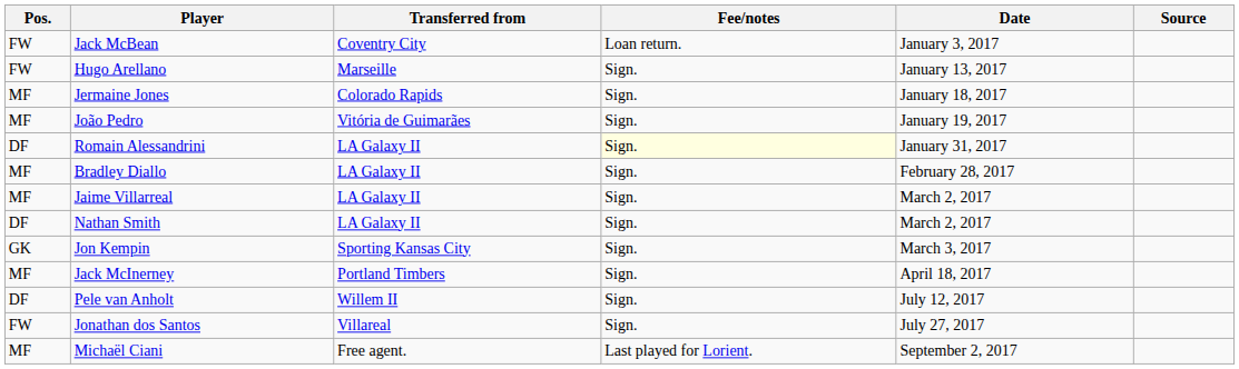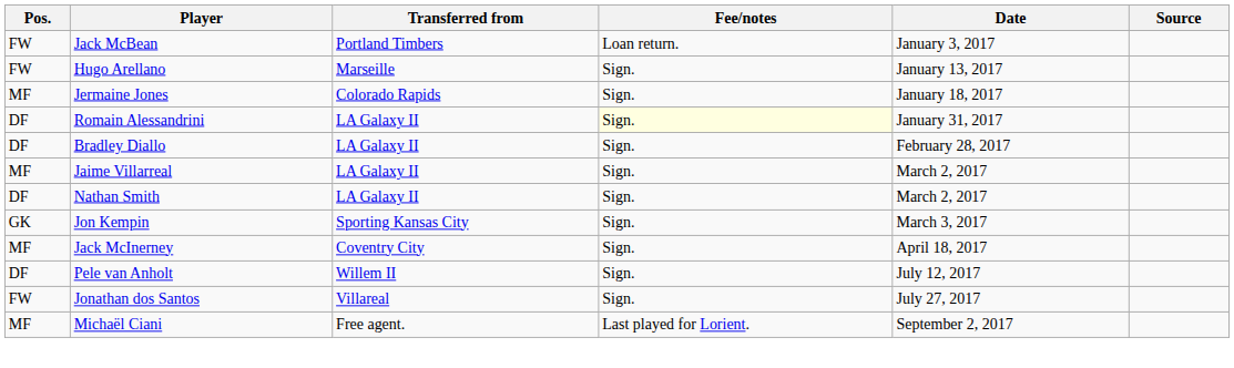 <table class="wikitable sortable" style="width:95%; text-align:center; font-size:95%; text-align:left;">
 <tr>
 <th><strong>Pos.</strong></th>
 <th><strong>Player</strong></th>
 <th><strong>Transferred from</strong></th>
 <th><strong>Fee/notes</strong></th>
 <th><strong>Date</strong></th>
 <th><strong>Source</strong></th>
 </tr>
 <tr>
 <td>FW</td>
 <td> <a href='#'>Jack McBean</a></td>
-<td> <a href='#'>Coventry City</a></td>
+<td> <a href='#'>Portland Timbers</a></td>
 <td>Loan return.</td>
 <td>January 3, 2017</td>
 <td align=center></td>
 </tr>
 <tr>
 <td>FW</td>
 <td> <a href='#'>Hugo Arellano</a></td>
 <td> <a href='#'>Marseille</a></td>
 <td>Sign.</td>
 <td>January 13, 2017</td>
 <td align=center></td>
 </tr>
 <tr>
 <td>MF</td>
 <td> <a href='#'>Jermaine Jones</a></td>
 <td> <a href='#'>Colorado Rapids</a></td>
 <td>Sign.</td>
 <td>January 18, 2017</td>
 <td align=center></td>
 </tr>
 <tr>
-<td>MF</td>
-<td> <a href='#'>João Pedro</a></td>
-<td> <a href='#'>Vitória de Guimarães</a></td>
-<td>Sign.</td>
-<td>January 19, 2017</td>
-<td align=center></td>
-</tr>
-<tr>
 <td>DF</td>
 <td> <a href='#'>Romain Alessandrini</a></td>
 <td> <a href='#'>LA Galaxy II</a></td>
 <td style="background: lightyellow;">Sign.</td>
 <td>January 31, 2017</td>
 <td align=center></td>
 </tr>
 <tr>
-<td>MF</td>
+<td>DF</td>
 <td> <a href='#'>Bradley Diallo</a></td>
 <td> <a href='#'>LA Galaxy II</a></td>
 <td>Sign.</td>
 <td>February 28, 2017</td>
 <td align=center></td>
 </tr>
 <tr>
 <td>MF</td>
 <td> <a href='#'>Jaime Villarreal</a></td>
 <td> <a href='#'>LA Galaxy II</a></td>
 <td>Sign.</td>
 <td>March 2, 2017</td>
 <td align=center></td>
 </tr>
 <tr>
 <td>DF</td>
 <td> <a href='#'>Nathan Smith</a></td>
 <td> <a href='#'>LA Galaxy II</a></td>
 <td>Sign.</td>
 <td>March 2, 2017</td>
 <td align=center></td>
 </tr>
 <tr>
 <td>GK</td>
 <td> <a href='#'>Jon Kempin</a></td>
 <td> <a href='#'>Sporting Kansas City</a></td>
 <td>Sign.</td>
 <td>March 3, 2017</td>
 <td align=center></td>
 </tr>
 <tr>
 <td>MF</td>
 <td> <a href='#'>Jack McInerney</a></td>
-<td> <a href='#'>Portland Timbers</a></td>
+<td> <a href='#'>Coventry City</a></td>
 <td>Sign.</td>
 <td>April 18, 2017</td>
 <td align=center></td>
 </tr>
 <tr>
 <td>DF</td>
 <td> <a href='#'>Pele van Anholt</a></td>
 <td> <a href='#'>Willem II</a></td>
 <td>Sign.</td>
 <td>July 12, 2017</td>
 <td align=center></td>
 </tr>
 <tr>
 <td>FW</td>
 <td> <a href='#'>Jonathan dos Santos</a></td>
 <td> <a href='#'>Villareal</a></td>
 <td>Sign.</td>
 <td>July 27, 2017</td>
 <td align=center></td>
 </tr>
 <tr>
 <td>MF</td>
 <td> <a href='#'>Michaël Ciani</a></td>
 <td>Free agent.</td>
 <td>Last played for  <a href='#'>Lorient</a>.</td>
 <td>September 2, 2017</td>
 <td align=center></td>
 </tr>
 </table>
